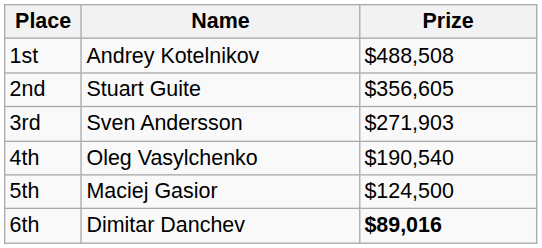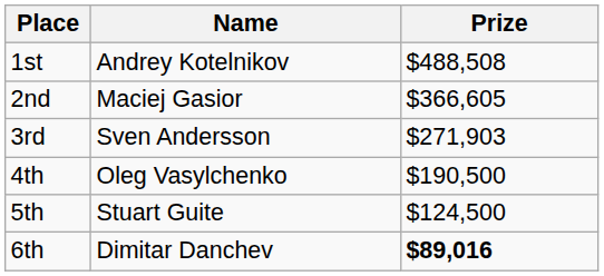 <table class="wikitable">
 <tr>
 <th style="width:50px;">Place</th>
 <th style="width:200px;">Name</th>
 <th style="width:125px;">Prize</th>
 </tr>
 <tr>
 <td>1st</td>
 <td> Andrey Kotelnikov</td>
 <td>$488,508</td>
 </tr>
 <tr>
 <td>2nd</td>
-<td> Stuart Guite</td>
-<td>$356,605</td>
+<td> Maciej Gasior</td>
+<td>$366,605</td>
 </tr>
 <tr>
 <td>3rd</td>
 <td> Sven Andersson</td>
 <td>$271,903</td>
 </tr>
 <tr>
 <td>4th</td>
 <td> Oleg Vasylchenko</td>
-<td>$190,540</td>
+<td>$190,500</td>
 </tr>
 <tr>
 <td>5th</td>
-<td> Maciej Gasior</td>
+<td> Stuart Guite</td>
 <td>$124,500</td>
 </tr>
 <tr>
 <td>6th</td>
 <td>  Dimitar Danchev</td>
 <td><strong>$89,016</strong></td>
 </tr>
 </table>
